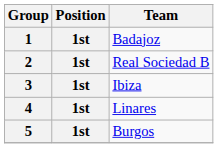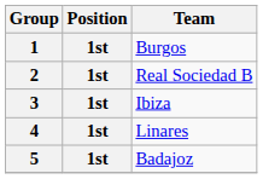 <table class="wikitable">
 <tr>
 <th>Group</th>
 <th>Position</th>
 <th>Team</th>
 </tr>
 <tr>
 <th>1</th>
 <th>1st</th>
-<td><a href='#'>Badajoz</a></td>
+<td><a href='#'>Burgos</a></td>
 </tr>
 <tr>
 <th>2</th>
 <th>1st</th>
 <td><a href='#'>Real Sociedad B</a></td>
 </tr>
 <tr>
 <th>3</th>
 <th>1st</th>
 <td><a href='#'>Ibiza</a></td>
 </tr>
 <tr>
 <th>4</th>
 <th>1st</th>
 <td><a href='#'>Linares</a></td>
 </tr>
 <tr>
 <th>5</th>
 <th>1st</th>
-<td><a href='#'>Burgos</a></td>
+<td><a href='#'>Badajoz</a></td>
 </tr>
 <tr>
 </tr>
 </table>
